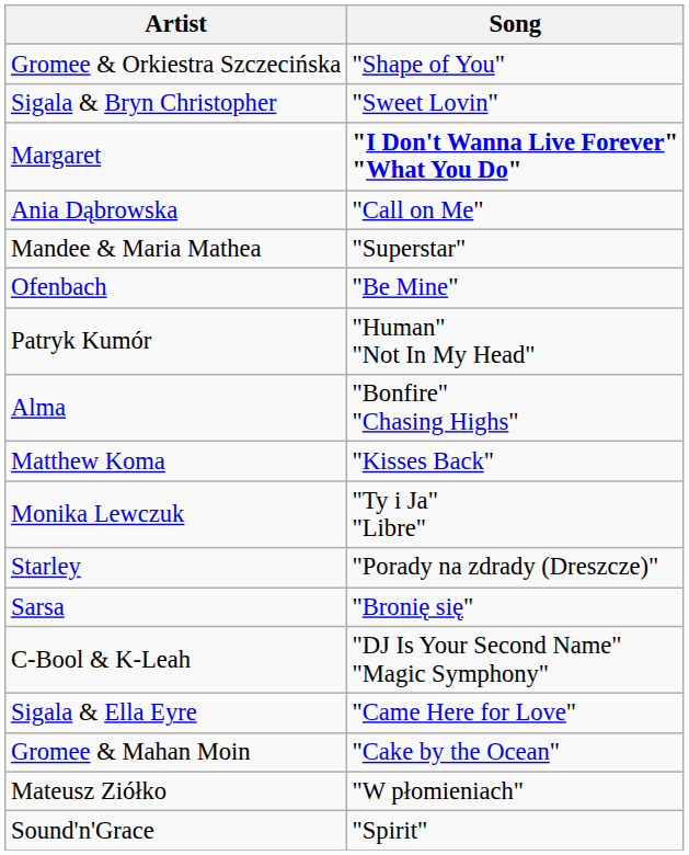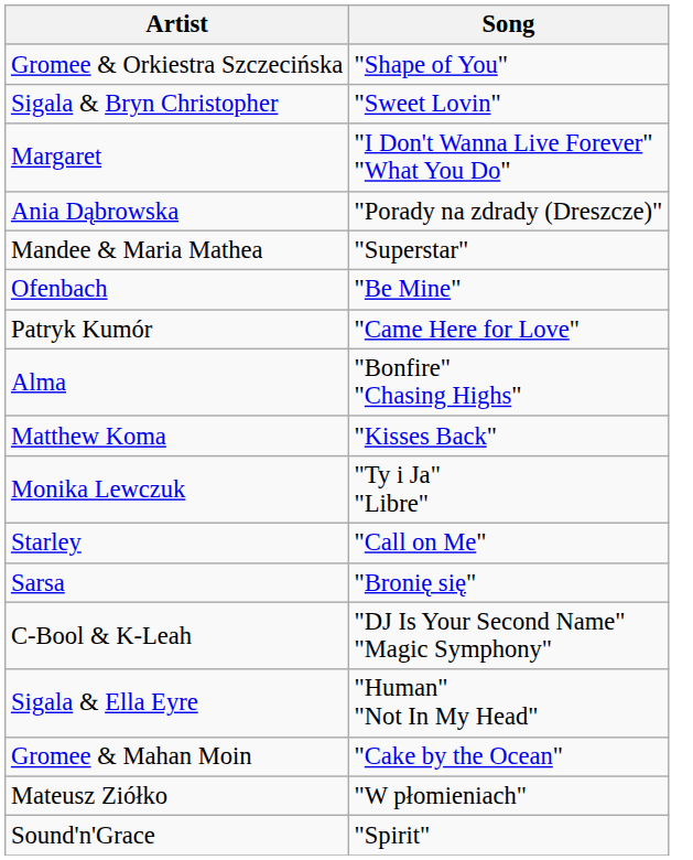 <table class="wikitable">
 <tr>
 <th>Artist</th>
 <th>Song</th>
 </tr>
 <tr>
 <td><a href='#'>Gromee</a> & Orkiestra Szczecińska</td>
 <td>"<a href='#'>Shape of You</a>"</td>
 </tr>
 <tr>
 <td><a href='#'>Sigala</a> & <a href='#'>Bryn Christopher</a></td>
 <td>"<a href='#'>Sweet Lovin</a>"</td>
 </tr>
 <tr>
 <td><a href='#'>Margaret</a></td>
-<td><strong>"<a href='#'>I Don't Wanna Live Forever</a>"<br>"<a href='#'>What You Do</a>"</strong></td>
+<td>"<a href='#'>I Don't Wanna Live Forever</a>"<br>"<a href='#'>What You Do</a>"</td>
 </tr>
 <tr>
 <td><a href='#'>Ania Dąbrowska</a></td>
-<td>"<a href='#'>Call on Me</a>"</td>
+<td>"Porady na zdrady (Dreszcze)"</td>
 </tr>
 <tr>
 <td>Mandee & Maria Mathea</td>
 <td>"Superstar"</td>
 </tr>
 <tr>
 <td><a href='#'>Ofenbach</a></td>
 <td>"<a href='#'>Be Mine</a>"</td>
 </tr>
 <tr>
 <td>Patryk Kumór</td>
-<td>"Human"<br>"Not In My Head"</td>
+<td>"<a href='#'>Came Here for Love</a>"</td>
 </tr>
 <tr>
 <td><a href='#'>Alma</a></td>
 <td>"Bonfire"<br>"<a href='#'>Chasing Highs</a>"</td>
 </tr>
 <tr>
 <td><a href='#'>Matthew Koma</a></td>
 <td>"<a href='#'>Kisses Back</a>"</td>
 </tr>
 <tr>
 <td><a href='#'>Monika Lewczuk</a></td>
 <td>"Ty i Ja"<br>"Libre"</td>
 </tr>
 <tr>
 <td><a href='#'>Starley</a></td>
-<td>"Porady na zdrady (Dreszcze)"</td>
+<td>"<a href='#'>Call on Me</a>"</td>
 </tr>
 <tr>
 <td><a href='#'>Sarsa</a></td>
 <td>"<a href='#'>Bronię się</a>"</td>
 </tr>
 <tr>
 <td>C-Bool & K-Leah</td>
 <td>"DJ Is Your Second Name"<br>"Magic Symphony"</td>
 </tr>
 <tr>
 <td><a href='#'>Sigala</a> & <a href='#'>Ella Eyre</a></td>
-<td>"<a href='#'>Came Here for Love</a>"</td>
+<td>"Human"<br>"Not In My Head"</td>
 </tr>
 <tr>
 <td><a href='#'>Gromee</a> & Mahan Moin</td>
 <td>"<a href='#'>Cake by the Ocean</a>"</td>
 </tr>
 <tr>
 <td>Mateusz Ziółko</td>
 <td>"W płomieniach"</td>
 </tr>
 <tr>
 <td>Sound'n'Grace</td>
 <td>"Spirit"</td>
 </tr>
 </table>
